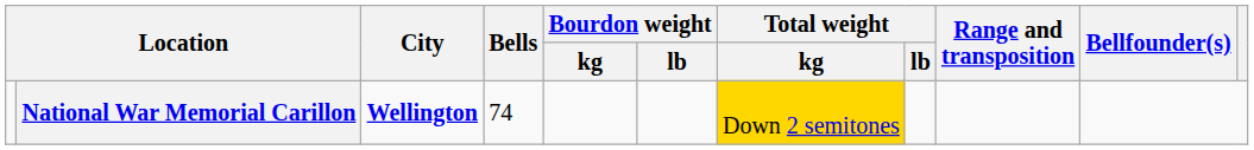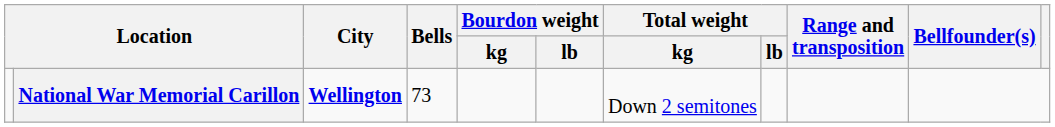 <table class="wikitable plainrowheaders">
 <tr>
 <th scope="col" colspan="2" rowspan="2" class="unsortable">Location</th>
 <th scope="col" rowspan="2">City</th>
 <th scope="col" rowspan="2">Bells</th>
 <th scope="col" colspan="2"><a href='#'>Bourdon</a> weight</th>
 <th scope="col" colspan="2">Total weight</th>
 <th scope="col" rowspan="2" class="unsortable"><a href='#'>Range</a> and<br><a href='#'>transposition</a></th>
 <th scope="col" rowspan="2" class="unsortable"><a href='#'>Bellfounder(s)</a></th>
 <th scope="col" rowspan="2" class="unsortable"></th>
 </tr>
 <tr>
 <th scope="col">kg</th>
 <th scope="col">lb</th>
 <th scope="col">kg</th>
 <th scope="col">lb</th>
 </tr>
 <tr>
 <td></td>
 <th scope="row"><a href='#'>National War Memorial Carillon</a></th>
 <td><strong><a href='#'>Wellington</a></strong></td>
-<td>74</td>
+<td>73</td>
 <td></td>
 <td></td>
-<td style="background: gold; text-align: center"><br>Down <a href='#'>2 semitones</a></td>
+<td style="text-align: center"><br>Down <a href='#'>2 semitones</a></td>
 <td></td>
 <td></td>
 </tr>
 </table>
